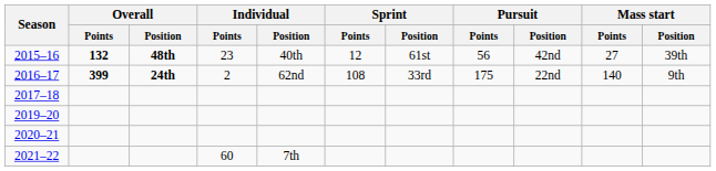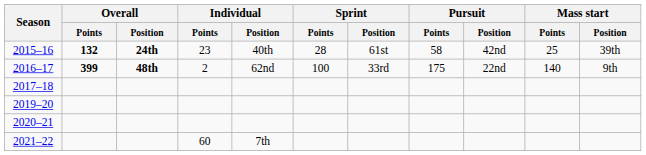 <table class="wikitable" style="text-align:center;" width="70%">
 <tr class="hintergrundfarbe5">
 <th rowspan="2" style="width:4%;">Season</th>
 <th colspan="2">Overall</th>
 <th colspan="2">Individual</th>
 <th colspan="2">Sprint</th>
 <th colspan="2">Pursuit</th>
 <th colspan="2">Mass start</th>
 </tr>
 <tr class="hintergrundfarbe5">
 <th style="width:5%;"><small>Points</small></th>
 <th style="width:5%;"><small>Position</small></th>
 <th style="width:5%;"><small>Points</small></th>
 <th style="width:5%;"><small>Position</small></th>
 <th style="width:5%;"><small>Points</small></th>
 <th style="width:5%;"><small>Position</small></th>
 <th style="width:5%;"><small>Points</small></th>
 <th style="width:5%;"><small>Position</small></th>
 <th style="width:5%;"><small>Points</small></th>
 <th style="width:5%;"><small>Position</small></th>
 </tr>
 <tr>
 <td><a href='#'>2015–16</a></td>
 <td><strong>132</strong></td>
-<td><strong>48th</strong></td>
+<td><strong>24th</strong></td>
 <td>23</td>
 <td>40th</td>
-<td>12</td>
+<td>28</td>
 <td>61st</td>
-<td>56</td>
+<td>58</td>
 <td>42nd</td>
-<td>27</td>
+<td>25</td>
 <td>39th</td>
 </tr>
 <tr>
 <td><a href='#'>2016–17</a></td>
 <td><strong>399</strong></td>
-<td><strong>24th</strong></td>
+<td><strong>48th</strong></td>
 <td>2</td>
 <td>62nd</td>
-<td>108</td>
+<td>100</td>
 <td>33rd</td>
 <td>175</td>
 <td>22nd</td>
 <td>140</td>
 <td>9th</td>
 </tr>
 <tr>
 <td><a href='#'>2017–18</a></td>
 <td><strong> </strong></td>
 <td><strong> </strong></td>
 <td></td>
 <td></td>
 <td></td>
 <td></td>
 <td></td>
 <td></td>
 <td></td>
 <td></td>
 </tr>
 <tr>
 <td><a href='#'>2019–20</a></td>
 <td><strong> </strong></td>
 <td><strong> </strong></td>
 <td></td>
 <td></td>
 <td></td>
 <td></td>
 <td></td>
 <td></td>
 <td></td>
 <td></td>
 </tr>
 <tr>
 <td><a href='#'>2020–21</a></td>
 <td><strong> </strong></td>
 <td><strong> </strong></td>
 <td></td>
 <td></td>
 <td></td>
 <td></td>
 <td></td>
 <td></td>
 <td></td>
 <td></td>
 </tr>
 <tr>
 <td><a href='#'>2021–22</a></td>
 <td><strong> </strong></td>
 <td><strong> </strong></td>
 <td>60</td>
 <td>7th</td>
 <td></td>
 <td></td>
 <td></td>
 <td></td>
 <td></td>
 <td></td>
 </tr>
 </table>
